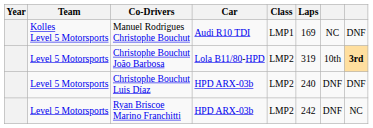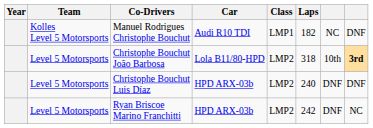 <table class="wikitable" style="text-align:center;">
 <tr>
 <th scope="col">Year</th>
 <th scope="col">Team</th>
 <th scope="col">Co-Drivers</th>
 <th scope="col">Car</th>
 <th scope="col">Class</th>
 <th scope="col">Laps</th>
 <th scope="col"></th>
 <th scope="col"></th>
 </tr>
 <tr>
 <th scope="row"></th>
 <td align="left"> <a href='#'>Kolles</a><br> <a href='#'>Level 5 Motorsports</a></td>
 <td align="left"> Manuel Rodrigues<br> <a href='#'>Christophe Bouchut</a></td>
 <td align="left"><a href='#'>Audi R10 TDI</a></td>
 <td>LMP1</td>
-<td>169</td>
+<td>182</td>
 <td>NC</td>
 <td>DNF</td>
 </tr>
 <tr>
 <th scope="row"></th>
 <td align="left"> <a href='#'>Level 5 Motorsports</a></td>
 <td align="left"> <a href='#'>Christophe Bouchut</a><br> <a href='#'>João Barbosa</a></td>
 <td align="left"><a href='#'>Lola B11/80</a>-<a href='#'>HPD</a></td>
 <td>LMP2</td>
-<td>319</td>
+<td>318</td>
 <td>10th</td>
 <td style="background:#ffdf9f;"><strong>3rd</strong></td>
 </tr>
 <tr>
 <th scope="row"></th>
 <td align="left"> <a href='#'>Level 5 Motorsports</a></td>
 <td align="left"> <a href='#'>Christophe Bouchut</a><br> <a href='#'>Luis Díaz</a></td>
 <td align="left"><a href='#'>HPD ARX-03b</a></td>
 <td>LMP2</td>
 <td>240</td>
 <td>DNF</td>
 <td>DNF</td>
 </tr>
 <tr>
 <th scope="row"></th>
 <td align="left"> <a href='#'>Level 5 Motorsports</a></td>
 <td align="left"> <a href='#'>Ryan Briscoe</a><br> <a href='#'>Marino Franchitti</a></td>
 <td align="left"><a href='#'>HPD ARX-03b</a></td>
 <td>LMP2</td>
 <td>242</td>
 <td>DNF</td>
 <td>NC</td>
 </tr>
 </table>
